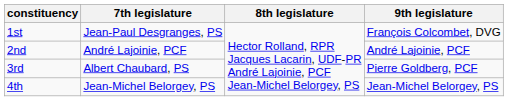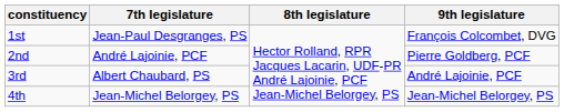 <table class="wikitable">
 <tr>
 <th>constituency</th>
 <th>7th legislature</th>
 <th>8th legislature</th>
 <th>9th legislature</th>
 </tr>
 <tr>
 <td><a href='#'>1st</a></td>
 <td><a href='#'>Jean-Paul Desgranges</a>, <a href='#'>PS</a></td>
 <td rowspan=4><br><a href='#'>Hector Rolland</a>, <a href='#'>RPR</a><br><a href='#'>Jacques Lacarin</a>, <a href='#'>UDF</a>-<a href='#'>PR</a><br><a href='#'>André Lajoinie</a>, <a href='#'>PCF</a><br><a href='#'>Jean-Michel Belorgey</a>, <a href='#'>PS</a></td>
 <td><a href='#'>François Colcombet</a>, DVG</td>
 </tr>
 <tr>
 <td><a href='#'>2nd</a></td>
 <td><a href='#'>André Lajoinie</a>, <a href='#'>PCF</a></td>
-<td><a href='#'>André Lajoinie</a>, <a href='#'>PCF</a></td>
+<td><a href='#'>Pierre Goldberg</a>, <a href='#'>PCF</a></td>
 </tr>
 <tr>
 <td><a href='#'>3rd</a></td>
 <td><a href='#'>Albert Chaubard</a>, <a href='#'>PS</a></td>
-<td><a href='#'>Pierre Goldberg</a>, <a href='#'>PCF</a></td>
+<td><a href='#'>André Lajoinie</a>, <a href='#'>PCF</a></td>
 </tr>
 <tr>
 <td><a href='#'>4th</a></td>
 <td><a href='#'>Jean-Michel Belorgey</a>, <a href='#'>PS</a></td>
 <td><a href='#'>Jean-Michel Belorgey</a>, <a href='#'>PS</a></td>
 </tr>
 </table>
